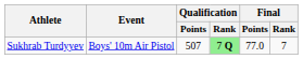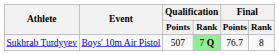 <table class="wikitable" style="font-size:90%;">
 <tr>
 <th rowspan=2>Athlete</th>
 <th rowspan=2>Event</th>
 <th colspan=2>Qualification</th>
 <th colspan=2>Final</th>
 </tr>
 <tr style="font-size:95%">
 <th>Points</th>
 <th>Rank</th>
 <th>Points</th>
 <th>Rank</th>
 </tr>
 <tr align=center>
 <td align=left><a href='#'>Sukhrab Turdyyev</a></td>
 <td align=left><a href='#'>Boys' 10m Air Pistol</a></td>
 <td>507</td>
 <td style="background: lightgreen;">7 <strong>Q</strong></td>
-<td>77.0</td>
-<td>7</td>
+<td>76.7</td>
+<td>8</td>
 </tr>
 </table>
